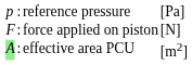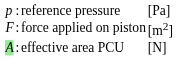 <table style="margin:0.2em auto" cellspacing=2 cellpadding=0>
 <tr>
 <td Valign=top align=left><em>p</em></td>
 <td Valign=top align=center nowrap>:</td>
 <td Valign=top align=left>reference pressure</td>
 <td Valign=top align=left>[Pa]</td>
 </tr>
 <tr>
 <td Valign=top align=left><em>F</em></td>
 <td Valign=top align=center nowrap>:</td>
 <td Valign=top align=left>force applied on piston</td>
-<td Valign=top align=left>[N]</td>
+<td Valign=top align=left>[m<sup><span>2</span></sup>]</td>
 </tr>
 <tr>
 <td Valign=top align=left style="background: lightgreen;"><em>A</em></td>
 <td Valign=top align=center nowrap>:</td>
 <td Valign=top align=left>effective area PCU</td>
-<td Valign=top align=left>[m<sup><span>2</span></sup>]</td>
+<td Valign=top align=left>[N]</td>
 </tr>
 </table>
